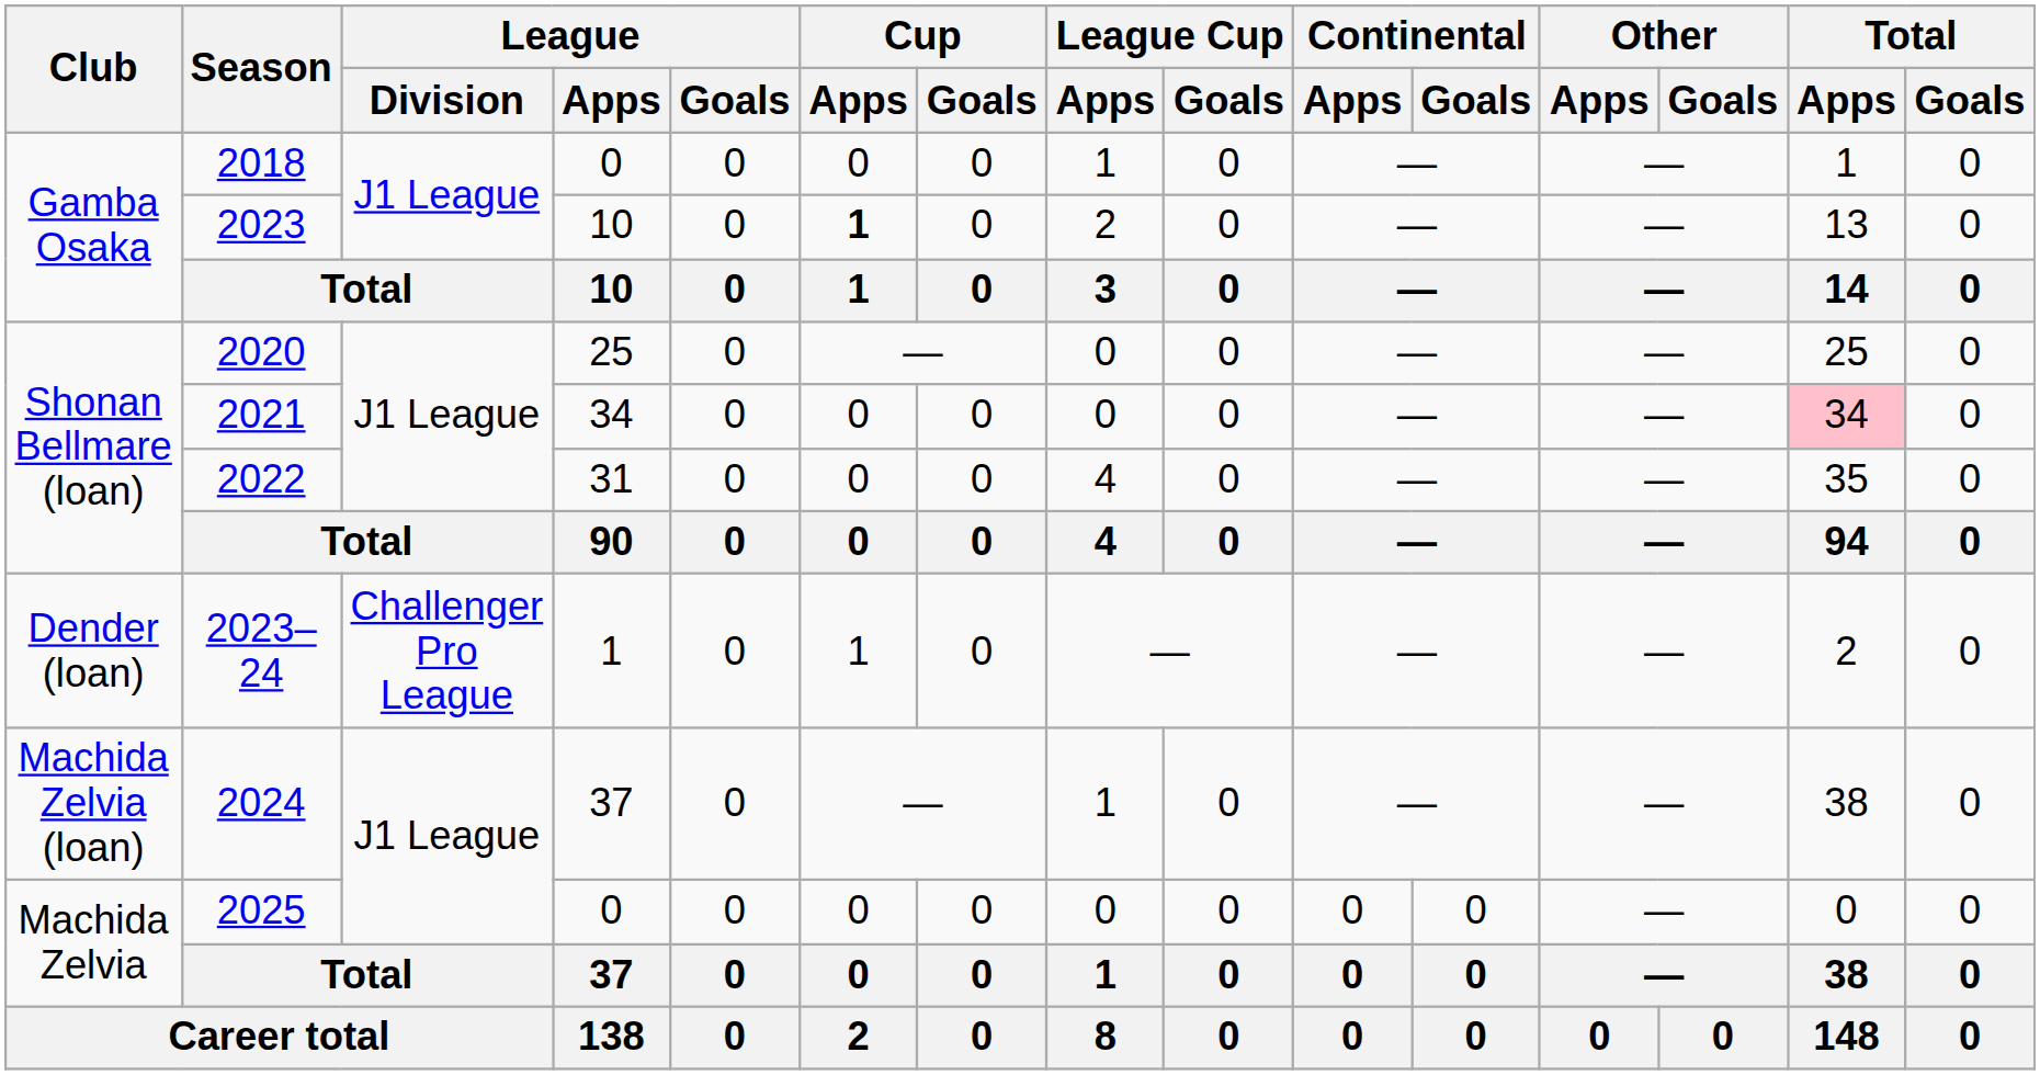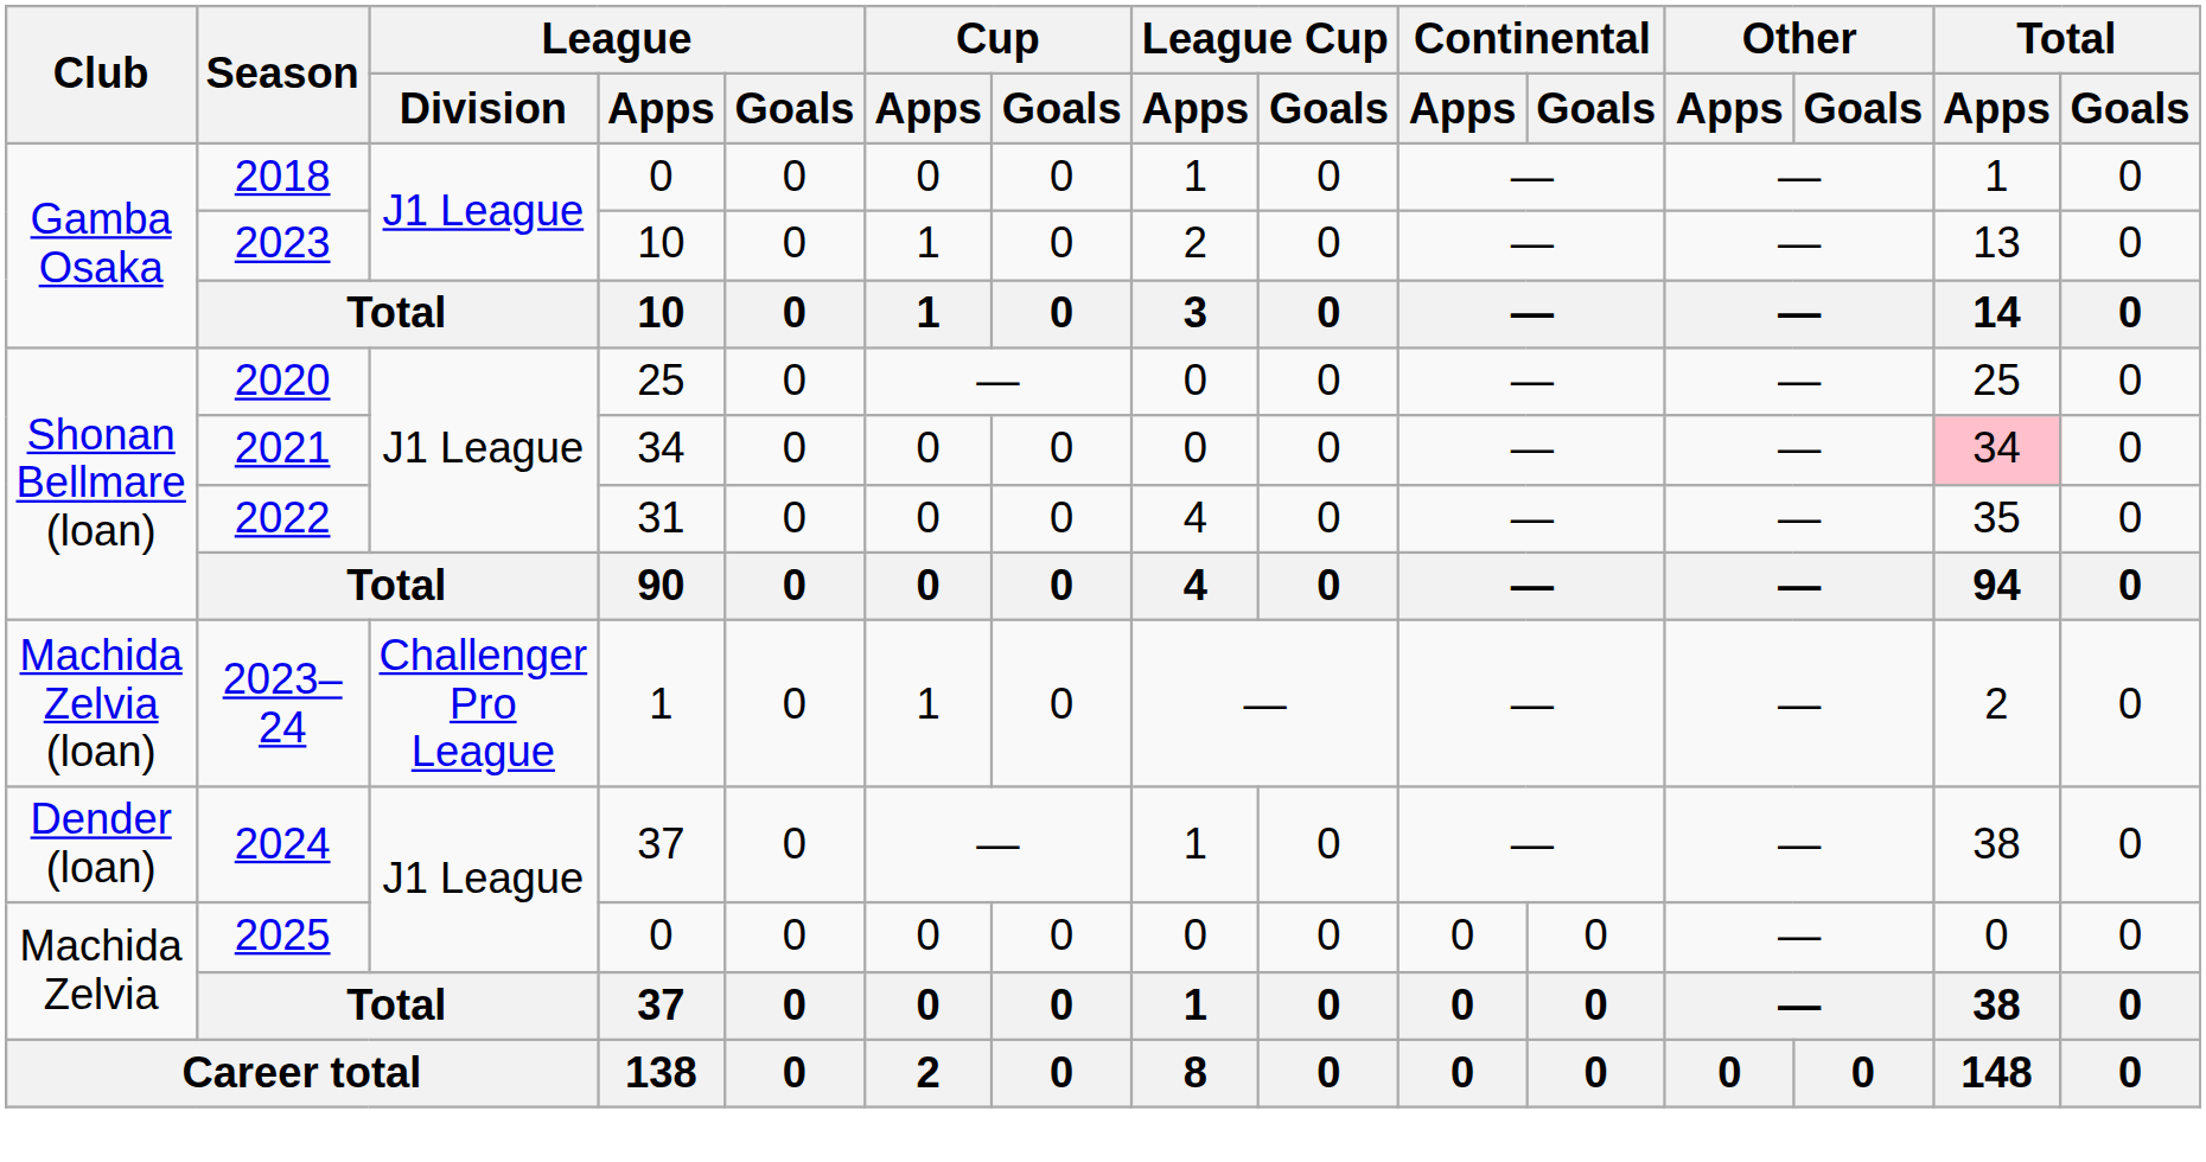 <table class="wikitable" style="text-align:center">
 <tr>
 <th rowspan=2>Club</th>
 <th rowspan=2>Season</th>
 <th colspan=3>League</th>
 <th colspan=2>Cup</th>
 <th colspan=2>League Cup</th>
 <th colspan=2>Continental</th>
 <th colspan=2>Other</th>
 <th colspan=2>Total</th>
 </tr>
 <tr>
 <th>Division</th>
 <th>Apps</th>
 <th>Goals</th>
 <th>Apps</th>
 <th>Goals</th>
 <th>Apps</th>
 <th>Goals</th>
 <th>Apps</th>
 <th>Goals</th>
 <th>Apps</th>
 <th>Goals</th>
 <th>Apps</th>
 <th>Goals</th>
 </tr>
 <tr>
 <td rowspan="3"><a href='#'>Gamba Osaka</a></td>
 <td><a href='#'>2018</a></td>
 <td rowspan="2"><a href='#'>J1 League</a></td>
 <td>0</td>
 <td>0</td>
 <td>0</td>
 <td>0</td>
 <td>1</td>
 <td>0</td>
 <td colspan="2">—</td>
 <td colspan="2">—</td>
 <td>1</td>
 <td>0</td>
 </tr>
 <tr>
 <td><a href='#'>2023</a></td>
 <td>10</td>
 <td>0</td>
-<td><strong>1</strong></td>
+<td>1</td>
 <td>0</td>
 <td>2</td>
 <td>0</td>
 <td colspan="2">—</td>
 <td colspan="2">—</td>
 <td>13</td>
 <td>0</td>
 </tr>
 <tr>
 <th colspan=2>Total</th>
 <th>10</th>
 <th>0</th>
 <th>1</th>
 <th>0</th>
 <th>3</th>
 <th>0</th>
 <th colspan="2">—</th>
 <th colspan="2">—</th>
 <th>14</th>
 <th>0</th>
 </tr>
 <tr>
 <td rowspan="4"><a href='#'>Shonan Bellmare</a> (loan)</td>
 <td><a href='#'>2020</a></td>
 <td rowspan="3">J1 League</td>
 <td>25</td>
 <td>0</td>
 <td colspan="2">—</td>
 <td>0</td>
 <td>0</td>
 <td colspan="2">—</td>
 <td colspan="2">—</td>
 <td>25</td>
 <td>0</td>
 </tr>
 <tr>
 <td><a href='#'>2021</a></td>
 <td>34</td>
 <td>0</td>
 <td>0</td>
 <td>0</td>
 <td>0</td>
 <td>0</td>
 <td colspan="2">—</td>
 <td colspan="2">—</td>
 <td style="background: pink;">34</td>
 <td>0</td>
 </tr>
 <tr>
 <td><a href='#'>2022</a></td>
 <td>31</td>
 <td>0</td>
 <td>0</td>
 <td>0</td>
 <td>4</td>
 <td>0</td>
 <td colspan="2">—</td>
 <td colspan="2">—</td>
 <td>35</td>
 <td>0</td>
 </tr>
 <tr>
 <th colspan=2>Total</th>
 <th>90</th>
 <th>0</th>
 <th>0</th>
 <th>0</th>
 <th>4</th>
 <th>0</th>
 <th colspan="2">—</th>
 <th colspan="2">—</th>
 <th>94</th>
 <th>0</th>
 </tr>
 <tr>
-<td><a href='#'>Dender</a> (loan)</td>
+<td><a href='#'>Machida Zelvia</a> (loan)</td>
 <td><a href='#'>2023–24</a></td>
 <td><a href='#'>Challenger Pro League</a></td>
 <td>1</td>
 <td>0</td>
 <td>1</td>
 <td>0</td>
 <td colspan="2">—</td>
 <td colspan="2">—</td>
 <td colspan="2">—</td>
 <td>2</td>
 <td>0</td>
 </tr>
 <tr>
-<td><a href='#'>Machida Zelvia</a> (loan)</td>
+<td><a href='#'>Dender</a> (loan)</td>
 <td><a href='#'>2024</a></td>
 <td rowspan="2">J1 League</td>
 <td>37</td>
 <td>0</td>
 <td colspan="2">—</td>
 <td>1</td>
 <td>0</td>
 <td colspan="2">—</td>
 <td colspan="2">—</td>
 <td>38</td>
 <td>0</td>
 </tr>
 <tr>
 <td rowspan="2">Machida Zelvia</td>
 <td><a href='#'>2025</a></td>
 <td>0</td>
 <td>0</td>
 <td>0</td>
 <td>0</td>
 <td>0</td>
 <td>0</td>
 <td>0</td>
 <td>0</td>
 <td colspan="2">—</td>
 <td>0</td>
 <td>0</td>
 </tr>
 <tr>
 <th colspan=2>Total</th>
 <th>37</th>
 <th>0</th>
 <th>0</th>
 <th>0</th>
 <th>1</th>
 <th>0</th>
 <th>0</th>
 <th>0</th>
 <th colspan="2">—</th>
 <th>38</th>
 <th>0</th>
 </tr>
 <tr>
 <th colspan=3>Career total</th>
 <th>138</th>
 <th>0</th>
 <th>2</th>
 <th>0</th>
 <th>8</th>
 <th>0</th>
 <th>0</th>
 <th>0</th>
 <th>0</th>
 <th>0</th>
 <th>148</th>
 <th>0</th>
 </tr>
 </table>
